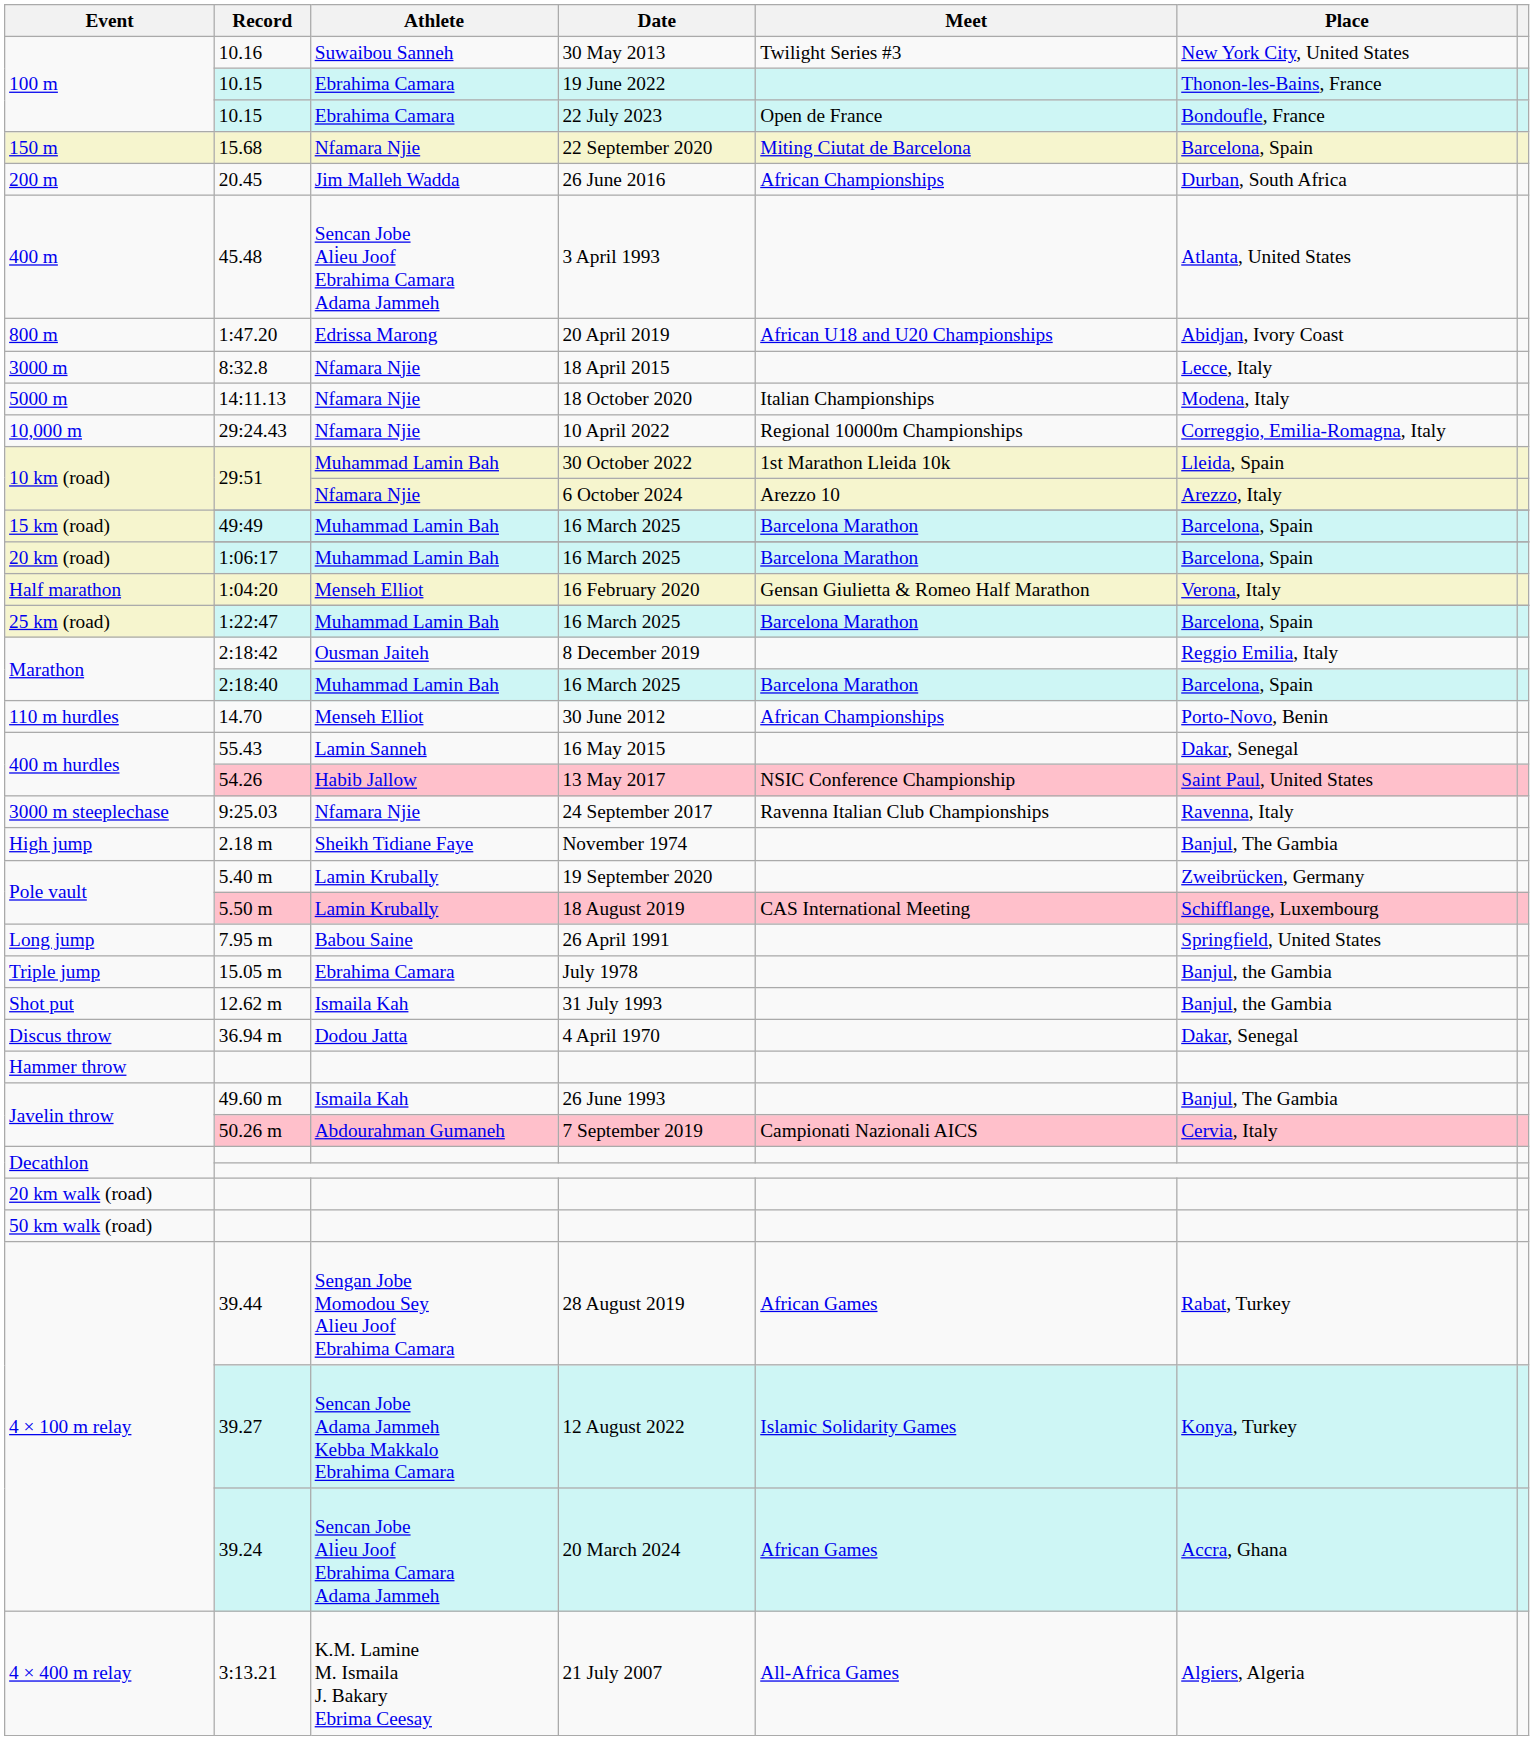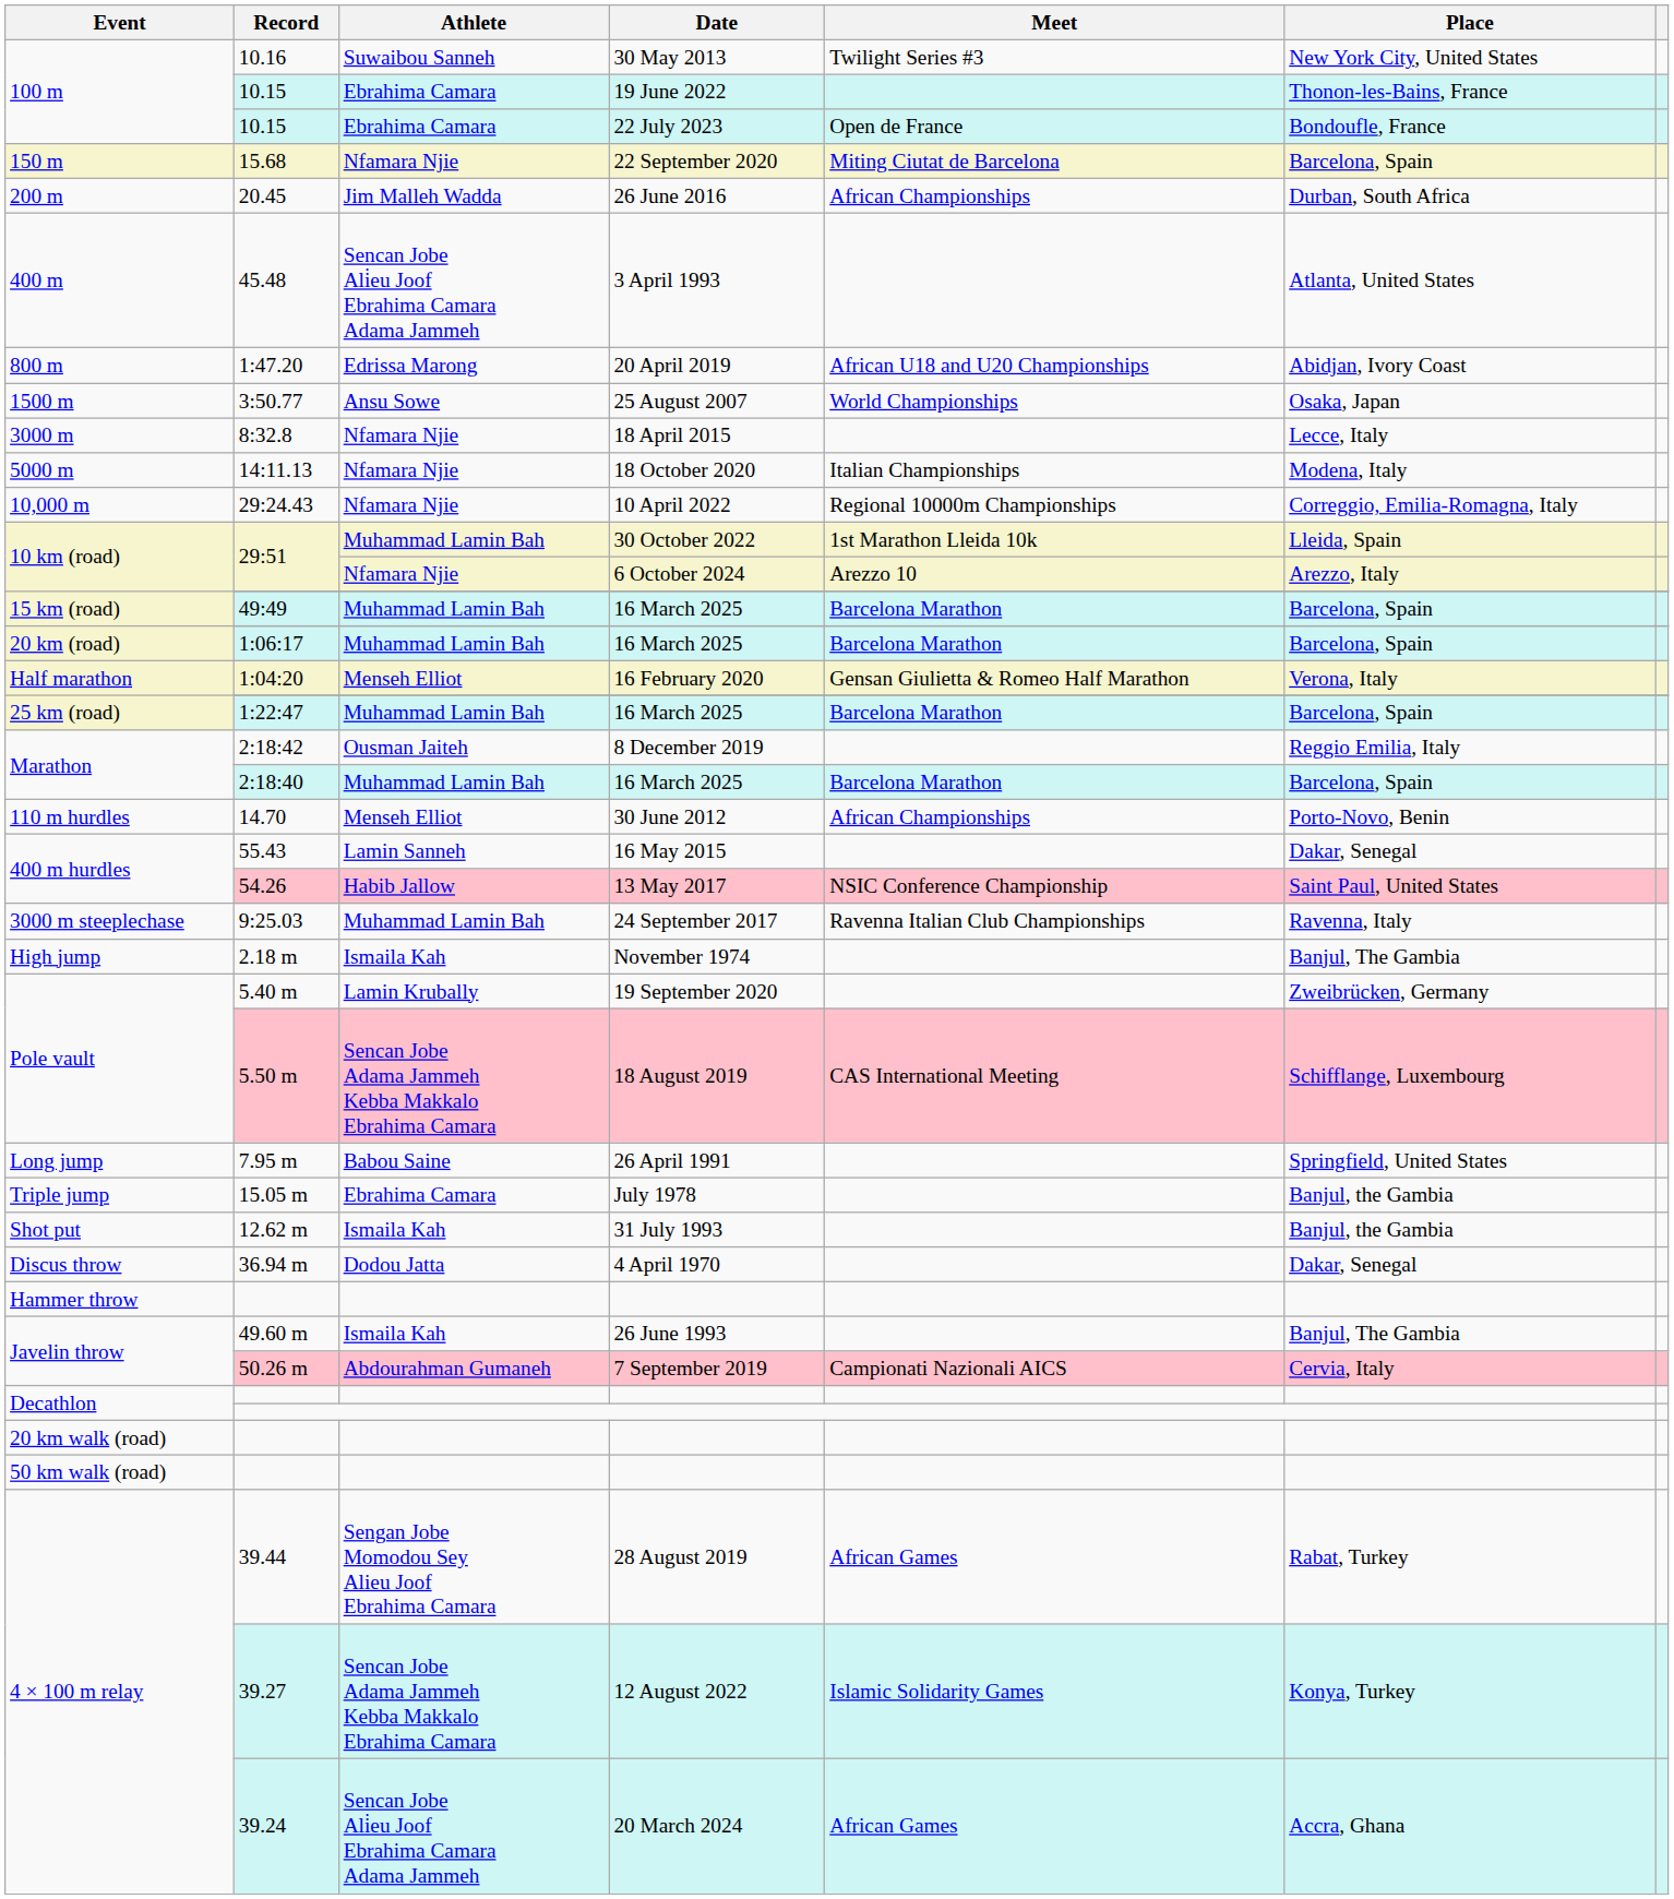 <table class="wikitable" style="font-size:95%; width: 95%;">
 <tr>
 <th>Event</th>
 <th>Record</th>
 <th>Athlete</th>
 <th>Date</th>
 <th>Meet</th>
 <th>Place</th>
 <th></th>
 </tr>
 <tr>
 <td rowspan=3><a href='#'>100 m</a></td>
 <td>10.16 </td>
 <td><a href='#'>Suwaibou Sanneh</a></td>
 <td>30 May 2013</td>
 <td>Twilight Series #3</td>
 <td><a href='#'>New York City</a>, United States</td>
 <td></td>
 </tr>
 <tr bgcolor=#CEF6F5>
 <td>10.15 </td>
 <td><a href='#'>Ebrahima Camara</a></td>
 <td>19 June 2022</td>
 <td></td>
 <td><a href='#'>Thonon-les-Bains</a>, France</td>
 <td></td>
 </tr>
 <tr bgcolor=#CEF6F5>
 <td>10.15 </td>
 <td><a href='#'>Ebrahima Camara</a></td>
 <td>22 July 2023</td>
 <td>Open de France</td>
 <td><a href='#'>Bondoufle</a>, France</td>
 <td></td>
 </tr>
 <tr style="background:#f6F5CE;">
 <td><a href='#'>150 m</a></td>
 <td>15.68 </td>
 <td><a href='#'>Nfamara Njie</a></td>
 <td>22 September 2020</td>
 <td><a href='#'>Miting Ciutat de Barcelona</a></td>
 <td><a href='#'>Barcelona</a>, Spain</td>
 <td></td>
 </tr>
 <tr>
 <td><a href='#'>200 m</a></td>
 <td>20.45 </td>
 <td><a href='#'>Jim Malleh Wadda</a></td>
 <td>26 June 2016</td>
 <td><a href='#'>African Championships</a></td>
 <td><a href='#'>Durban</a>, South Africa</td>
 <td></td>
 </tr>
 <tr>
 <td><a href='#'>400 m</a></td>
 <td>45.48</td>
 <td><br><a href='#'>Sencan Jobe</a><br><a href='#'>Ali̇eu Joof</a><br><a href='#'>Ebrahima Camara</a><br><a href='#'>Adama Jammeh</a></td>
 <td>3 April 1993</td>
 <td></td>
 <td><a href='#'>Atlanta</a>, United States</td>
 <td></td>
 </tr>
 <tr>
 <td><a href='#'>800 m</a></td>
 <td>1:47.20</td>
 <td><a href='#'>Edrissa Marong</a></td>
 <td>20 April 2019</td>
 <td><a href='#'>African U18 and U20 Championships</a></td>
 <td><a href='#'>Abidjan</a>, Ivory Coast</td>
+<td></td>
+</tr>
+<tr>
+<td><a href='#'>1500 m</a></td>
+<td>3:50.77</td>
+<td><a href='#'>Ansu Sowe</a></td>
+<td>25 August 2007</td>
+<td><a href='#'>World Championships</a></td>
+<td><a href='#'>Osaka</a>, Japan</td>
 <td></td>
 </tr>
 <tr>
 <td><a href='#'>3000 m</a></td>
 <td>8:32.8 </td>
 <td><a href='#'>Nfamara Njie</a></td>
 <td>18 April 2015</td>
 <td></td>
 <td><a href='#'>Lecce</a>, Italy</td>
 <td></td>
 </tr>
 <tr>
 <td><a href='#'>5000 m</a></td>
 <td>14:11.13</td>
 <td><a href='#'>Nfamara Njie</a></td>
 <td>18 October 2020</td>
 <td>Italian Championships</td>
 <td><a href='#'>Modena</a>, Italy</td>
 <td></td>
 </tr>
 <tr>
 <td><a href='#'>10,000 m</a></td>
 <td>29:24.43</td>
 <td><a href='#'>Nfamara Njie</a></td>
 <td>10 April 2022</td>
 <td>Regional 10000m Championships</td>
 <td><a href='#'>Correggio, Emilia-Romagna</a>, Italy</td>
 <td></td>
 </tr>
 <tr style="background:#f6F5CE;">
 <td rowspan=2><a href='#'>10 km</a> (road)</td>
 <td rowspan=2>29:51</td>
 <td><a href='#'>Muhammad Lamin Bah</a></td>
 <td>30 October 2022</td>
 <td>1st Marathon Lleida 10k</td>
 <td><a href='#'>Lleida</a>, Spain</td>
 <td></td>
 </tr>
 <tr style="background:#f6F5CE;">
 <td><a href='#'>Nfamara Njie</a></td>
 <td>6 October 2024</td>
 <td>Arezzo 10</td>
 <td><a href='#'>Arezzo</a>, Italy</td>
 <td></td>
 </tr>
 <tr style="background:#f6F5CE;">
 <td rowspan=2><a href='#'>15 km</a> (road)</td>
 </tr>
 <tr bgcolor=#CEF6F5>
 <td>49:49</td>
 <td><a href='#'>Muhammad Lamin Bah</a></td>
 <td>16 March 2025</td>
 <td><a href='#'>Barcelona Marathon</a></td>
 <td><a href='#'>Barcelona</a>, Spain</td>
 <td></td>
 </tr>
 <tr style="background:#f6F5CE;">
 <td rowspan=2><a href='#'>20 km</a> (road)</td>
 </tr>
 <tr bgcolor=#CEF6F5>
 <td>1:06:17</td>
 <td><a href='#'>Muhammad Lamin Bah</a></td>
 <td>16 March 2025</td>
 <td><a href='#'>Barcelona Marathon</a></td>
 <td><a href='#'>Barcelona</a>, Spain</td>
 <td></td>
 </tr>
 <tr style="background:#f6F5CE;">
 <td><a href='#'>Half marathon</a></td>
 <td>1:04:20</td>
 <td><a href='#'>Menseh Elliot</a></td>
 <td>16 February 2020</td>
 <td>Gensan Giulietta & Romeo Half Marathon</td>
 <td><a href='#'>Verona</a>, Italy</td>
 <td></td>
 </tr>
 <tr style="background:#f6F5CE;">
 <td rowspan=2><a href='#'>25 km</a> (road)</td>
 </tr>
 <tr bgcolor=#CEF6F5>
 <td>1:22:47</td>
 <td><a href='#'>Muhammad Lamin Bah</a></td>
 <td>16 March 2025</td>
 <td><a href='#'>Barcelona Marathon</a></td>
 <td><a href='#'>Barcelona</a>, Spain</td>
 <td></td>
 </tr>
 <tr>
 <td rowspan=2><a href='#'>Marathon</a></td>
 <td>2:18:42</td>
 <td><a href='#'>Ousman Jaiteh</a></td>
 <td>8 December 2019</td>
 <td></td>
 <td><a href='#'>Reggio Emilia</a>, Italy</td>
 <td></td>
 </tr>
 <tr bgcolor=#CEF6F5>
 <td>2:18:40</td>
 <td><a href='#'>Muhammad Lamin Bah</a></td>
 <td>16 March 2025</td>
 <td><a href='#'>Barcelona Marathon</a></td>
 <td><a href='#'>Barcelona</a>, Spain</td>
 <td></td>
 </tr>
 <tr>
 <td><a href='#'>110 m hurdles</a></td>
 <td>14.70 </td>
 <td><a href='#'>Menseh Elliot</a></td>
 <td>30 June 2012</td>
 <td><a href='#'>African Championships</a></td>
 <td><a href='#'>Porto-Novo</a>, Benin</td>
 <td></td>
 </tr>
 <tr>
 <td rowspan=2><a href='#'>400 m hurdles</a></td>
 <td>55.43</td>
 <td><a href='#'>Lamin Sanneh</a></td>
 <td>16 May 2015</td>
 <td></td>
 <td><a href='#'>Dakar</a>, Senegal</td>
 <td></td>
 </tr>
 <tr style="background:pink">
 <td>54.26</td>
 <td><a href='#'>Habib Jallow</a></td>
 <td>13 May 2017</td>
 <td>NSIC Conference Championship</td>
 <td><a href='#'>Saint Paul</a>, United States</td>
 <td></td>
 </tr>
 <tr>
 <td><a href='#'>3000 m steeplechase</a></td>
 <td>9:25.03</td>
-<td><a href='#'>Nfamara Njie</a></td>
+<td><a href='#'>Muhammad Lamin Bah</a></td>
 <td>24 September 2017</td>
 <td>Ravenna Italian Club Championships</td>
 <td><a href='#'>Ravenna</a>, Italy</td>
 <td></td>
 </tr>
 <tr>
 <td><a href='#'>High jump</a></td>
 <td>2.18 m</td>
-<td><a href='#'>Sheikh Tidiane Faye</a></td>
+<td><a href='#'>Ismaila Kah</a></td>
 <td>November 1974</td>
 <td></td>
 <td><a href='#'>Banjul</a>, The Gambia</td>
 <td></td>
 </tr>
 <tr>
 <td rowspan=2><a href='#'>Pole vault</a></td>
 <td>5.40 m</td>
 <td><a href='#'>Lamin Krubally</a></td>
 <td>19 September 2020</td>
 <td></td>
 <td><a href='#'>Zweibrücken</a>, Germany</td>
 <td></td>
 </tr>
 <tr style="background:pink">
 <td>5.50 m</td>
-<td><a href='#'>Lamin Krubally</a></td>
+<td><br><a href='#'>Sencan Jobe</a><br><a href='#'>Adama Jammeh</a><br><a href='#'>Kebba Makkalo</a><br><a href='#'>Ebrahima Camara</a></td>
 <td>18 August 2019</td>
 <td>CAS International Meeting</td>
 <td><a href='#'>Schifflange</a>, Luxembourg</td>
 <td></td>
 </tr>
 <tr>
 <td><a href='#'>Long jump</a></td>
 <td>7.95 m</td>
 <td><a href='#'>Babou Saine</a></td>
 <td>26 April 1991</td>
 <td></td>
 <td><a href='#'>Springfield</a>, United States</td>
 <td></td>
 </tr>
 <tr>
 <td><a href='#'>Triple jump</a></td>
 <td>15.05 m</td>
 <td><a href='#'>Ebrahima Camara</a></td>
 <td>July 1978</td>
 <td></td>
 <td><a href='#'>Banjul</a>, the Gambia</td>
 <td></td>
 </tr>
 <tr>
 <td><a href='#'>Shot put</a></td>
 <td>12.62 m</td>
 <td><a href='#'>Ismaila Kah</a></td>
 <td>31 July 1993</td>
 <td></td>
 <td><a href='#'>Banjul</a>, the Gambia</td>
 <td></td>
 </tr>
 <tr>
 <td><a href='#'>Discus throw</a></td>
 <td>36.94 m</td>
 <td><a href='#'>Dodou Jatta</a></td>
 <td>4 April 1970</td>
 <td></td>
 <td><a href='#'>Dakar</a>, Senegal</td>
 <td></td>
 </tr>
 <tr>
 <td><a href='#'>Hammer throw</a></td>
 <td></td>
 <td></td>
 <td></td>
 <td></td>
 <td></td>
 <td></td>
 </tr>
 <tr>
 <td rowspan=2><a href='#'>Javelin throw</a></td>
 <td>49.60 m</td>
 <td><a href='#'>Ismaila Kah</a></td>
 <td>26 June 1993</td>
 <td></td>
 <td><a href='#'>Banjul</a>, The Gambia</td>
 <td></td>
 </tr>
 <tr style="background:pink">
 <td>50.26 m</td>
 <td><a href='#'>Abdourahman Gumaneh</a></td>
 <td>7 September 2019</td>
 <td>Campionati Nazionali AICS</td>
 <td><a href='#'>Cervia</a>, Italy</td>
 <td></td>
 </tr>
 <tr>
 <td rowspan=2><a href='#'>Decathlon</a></td>
 <td></td>
 <td></td>
 <td></td>
 <td></td>
 <td></td>
 <td></td>
 </tr>
 <tr>
 <td colspan=5></td>
 <td></td>
 </tr>
 <tr>
 <td><a href='#'>20 km walk</a> (road)</td>
 <td></td>
 <td></td>
 <td></td>
 <td></td>
 <td></td>
 <td></td>
 </tr>
 <tr>
 <td><a href='#'>50 km walk</a> (road)</td>
 <td></td>
 <td></td>
 <td></td>
 <td></td>
 <td></td>
 <td></td>
 </tr>
 <tr>
 <td rowspan=3><a href='#'>4 × 100 m relay</a></td>
 <td>39.44</td>
 <td><br><a href='#'>Sengan Jobe</a><br><a href='#'>Momodou Sey</a><br><a href='#'>Alieu Joof</a><br><a href='#'>Ebrahima Camara</a></td>
 <td>28 August 2019</td>
 <td><a href='#'>African Games</a></td>
 <td><a href='#'>Rabat</a>, Turkey</td>
 <td></td>
 </tr>
 <tr bgcolor="#CEF6F5">
 <td>39.27</td>
 <td><br><a href='#'>Sencan Jobe</a><br><a href='#'>Adama Jammeh</a><br><a href='#'>Kebba Makkalo</a><br><a href='#'>Ebrahima Camara</a></td>
 <td>12 August 2022</td>
 <td><a href='#'>Islamic Solidarity Games</a></td>
 <td><a href='#'>Konya</a>, Turkey</td>
 <td></td>
 </tr>
 <tr bgcolor="#CEF6F5">
 <td>39.24</td>
 <td><br><a href='#'>Sencan Jobe</a><br><a href='#'>Ali̇eu Joof</a><br><a href='#'>Ebrahima Camara</a><br><a href='#'>Adama Jammeh</a></td>
 <td>20 March 2024</td>
 <td><a href='#'>African Games</a></td>
 <td><a href='#'>Accra</a>, Ghana</td>
 <td></td>
 </tr>
-<tr>
-<td><a href='#'>4 × 400 m relay</a></td>
-<td>3:13.21</td>
-<td><br>K.M. Lamine<br>M. Ismaila<br>J. Bakary<br><a href='#'>Ebrima Ceesay</a></td>
-<td>21 July 2007</td>
-<td><a href='#'>All-Africa Games</a></td>
-<td><a href='#'>Algiers</a>, Algeria</td>
-<td></td>
-</tr>
 </table>
